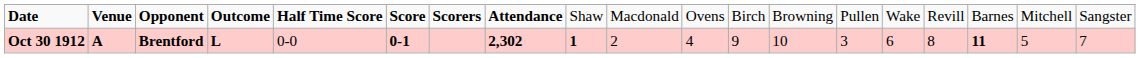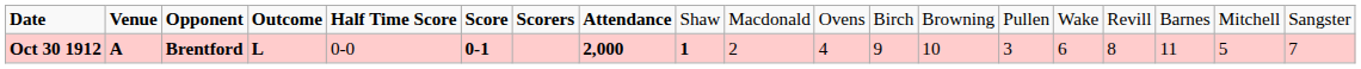 <table class="wikitable">
 <tr>
 <td><strong>Date</strong></td>
 <td><strong>Venue</strong></td>
 <td><strong>Opponent</strong></td>
 <td><strong>Outcome</strong></td>
 <td><strong>Half Time Score</strong></td>
 <td><strong>Score</strong></td>
 <td><strong>Scorers</strong></td>
 <td><strong>Attendance</strong></td>
 <td>Shaw</td>
 <td>Macdonald</td>
 <td>Ovens</td>
 <td>Birch</td>
 <td>Browning</td>
 <td>Pullen</td>
 <td>Wake</td>
 <td>Revill</td>
 <td>Barnes</td>
 <td>Mitchell</td>
 <td>Sangster</td>
 </tr>
 <tr bgcolor="#FFCCCC">
 <td><strong>Oct 30 1912</strong></td>
 <td><strong>A</strong></td>
 <td><strong>Brentford</strong></td>
 <td><strong>L</strong></td>
 <td>0-0</td>
 <td><strong>0-1</strong></td>
 <td></td>
-<td><strong>2,302</strong></td>
+<td><strong>2,000</strong></td>
 <td><strong>1</strong></td>
 <td>2</td>
 <td>4</td>
 <td>9</td>
 <td>10</td>
 <td>3</td>
 <td>6</td>
 <td>8</td>
-<td><strong>11</strong></td>
+<td>11</td>
 <td>5</td>
 <td>7</td>
 </tr>
 </table>
